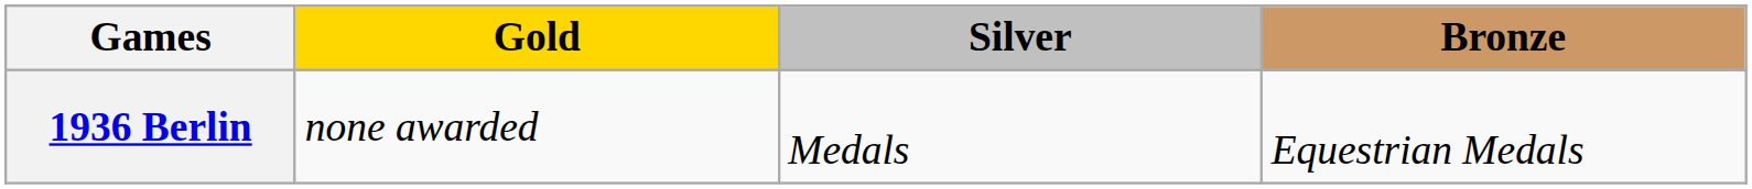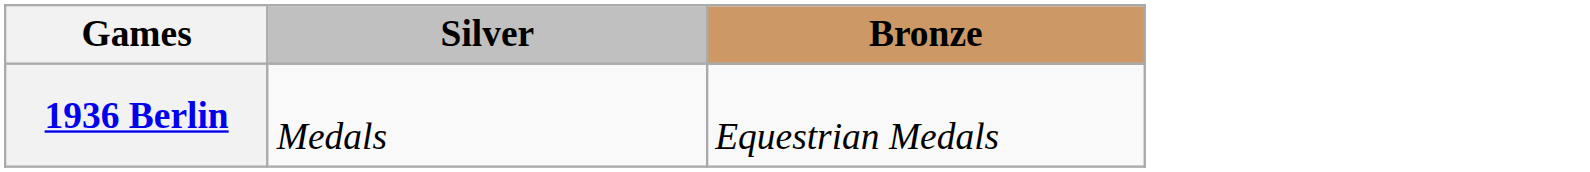 <table class="wikitable plainrowheaders">
 <tr>
 <th scope="col" style="width:105px;">Games</th>
-<th scope="col" style="background-color:gold; width:180px;">Gold</th>
 <th scope="col" style="background-color:silver; width:180px;">Silver</th>
 <th scope="col" style="background-color:#cc9966; width:180px;">Bronze</th>
 </tr>
 <tr>
 <th scope="row"><a href='#'>1936 Berlin</a></th>
-<td><em>none awarded</em></td>
 <td><br><em>Medals</em></td>
 <td><br><em>Equestrian Medals</em></td>
 </tr>
 </table>
